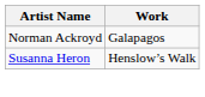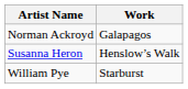 <table class="wikitable">
 <tr>
 <th>Artist Name</th>
 <th>Work</th>
 </tr>
 <tr>
 <td>Norman Ackroyd</td>
 <td>Galapagos</td>
 </tr>
 <tr>
 <td><a href='#'>Susanna Heron</a></td>
 <td>Henslow’s Walk</td>
 </tr>
+<tr>
+<td>William Pye</td>
+<td>Starburst</td>
+</tr>
 </table>
